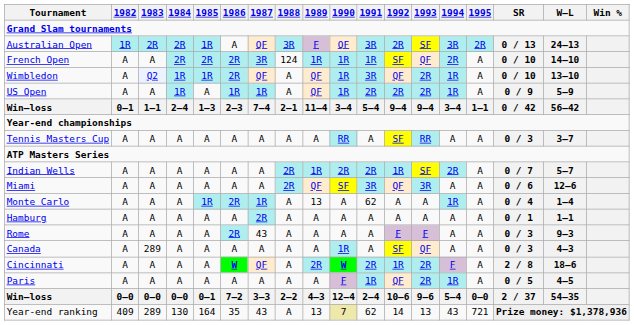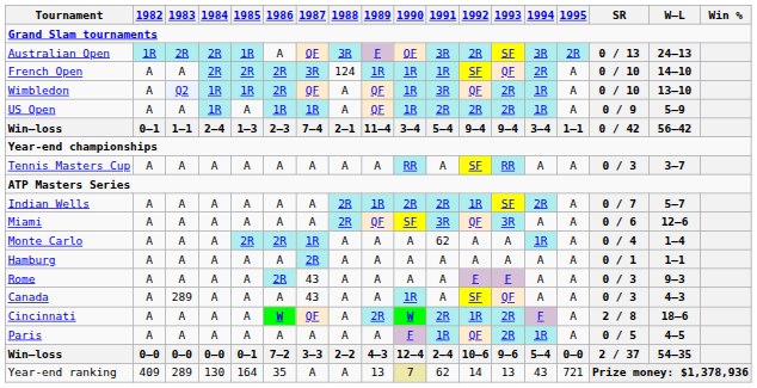 <table class=wikitable style=text-align:center;font-size:97%>
 <tr>
 <th>Tournament</th>
 <th><a href='#'>1982</a></th>
 <th><a href='#'>1983</a></th>
 <th><a href='#'>1984</a></th>
 <th><a href='#'>1985</a></th>
 <th><a href='#'>1986</a></th>
 <th><a href='#'>1987</a></th>
 <th><a href='#'>1988</a></th>
 <th><a href='#'>1989</a></th>
 <th><a href='#'>1990</a></th>
 <th><a href='#'>1991</a></th>
 <th><a href='#'>1992</a></th>
 <th><a href='#'>1993</a></th>
 <th><a href='#'>1994</a></th>
 <th><a href='#'>1995</a></th>
 <th>SR</th>
 <th>W–L</th>
 <th>Win %</th>
 </tr>
 <tr>
 <td colspan=23 align=left><strong><a href='#'>Grand Slam tournaments</a></strong></td>
 </tr>
 <tr>
 <td align=left><a href='#'>Australian Open</a></td>
 <td bgcolor=afeeee><a href='#'>1R</a></td>
 <td bgcolor=afeeee><a href='#'>2R</a></td>
 <td bgcolor=afeeee><a href='#'>2R</a></td>
 <td bgcolor=afeeee><a href='#'>1R</a></td>
 <td>A</td>
 <td bgcolor=ffebcd><a href='#'>QF</a></td>
 <td bgcolor=afeeee><a href='#'>3R</a></td>
 <td bgcolor=thistle><a href='#'>F</a></td>
 <td bgcolor=ffebcd><a href='#'>QF</a></td>
 <td bgcolor=afeeee><a href='#'>3R</a></td>
 <td bgcolor=afeeee><a href='#'>2R</a></td>
 <td bgcolor=yellow><a href='#'>SF</a></td>
 <td bgcolor=afeeee><a href='#'>3R</a></td>
 <td bgcolor=afeeee><a href='#'>2R</a></td>
 <th>0 / 13</th>
 <th>24–13</th>
 <th></th>
 </tr>
 <tr>
 <td align=left><a href='#'>French Open</a></td>
 <td>A</td>
 <td>A</td>
 <td bgcolor=afeeee><a href='#'>2R</a></td>
 <td bgcolor=afeeee><a href='#'>2R</a></td>
 <td bgcolor=afeeee><a href='#'>2R</a></td>
 <td bgcolor=afeeee><a href='#'>3R</a></td>
 <td align="center">124</td>
 <td bgcolor=afeeee><a href='#'>1R</a></td>
 <td bgcolor=afeeee><a href='#'>1R</a></td>
 <td bgcolor=afeeee><a href='#'>1R</a></td>
 <td bgcolor=yellow><a href='#'>SF</a></td>
 <td bgcolor=ffebcd><a href='#'>QF</a></td>
 <td bgcolor=afeeee><a href='#'>2R</a></td>
 <td>A</td>
 <th>0 / 10</th>
 <th>14–10</th>
 <th></th>
 </tr>
 <tr>
 <td align=left><a href='#'>Wimbledon</a></td>
 <td>A</td>
 <td bgcolor=ecf2ff><a href='#'>Q2</a></td>
 <td bgcolor=afeeee><a href='#'>1R</a></td>
 <td bgcolor=afeeee><a href='#'>1R</a></td>
 <td bgcolor=afeeee><a href='#'>2R</a></td>
 <td bgcolor=ffebcd><a href='#'>QF</a></td>
 <td>A</td>
 <td bgcolor=ffebcd><a href='#'>QF</a></td>
 <td bgcolor=afeeee><a href='#'>1R</a></td>
 <td bgcolor=afeeee><a href='#'>3R</a></td>
 <td bgcolor=ffebcd><a href='#'>QF</a></td>
 <td bgcolor=afeeee><a href='#'>2R</a></td>
 <td bgcolor=afeeee><a href='#'>1R</a></td>
 <td>A</td>
 <th>0 / 10</th>
 <th>13–10</th>
 <th></th>
 </tr>
 <tr>
 <td align=left><a href='#'>US Open</a></td>
 <td>A</td>
 <td>A</td>
 <td bgcolor=afeeee><a href='#'>1R</a></td>
 <td>A</td>
 <td bgcolor=afeeee><a href='#'>1R</a></td>
 <td bgcolor=afeeee><a href='#'>1R</a></td>
 <td>A</td>
 <td bgcolor=ffebcd><a href='#'>QF</a></td>
 <td bgcolor=afeeee><a href='#'>1R</a></td>
 <td bgcolor=afeeee><a href='#'>2R</a></td>
 <td bgcolor=afeeee><a href='#'>2R</a></td>
 <td bgcolor=afeeee><a href='#'>2R</a></td>
 <td bgcolor=afeeee><a href='#'>1R</a></td>
 <td>A</td>
 <th>0 / 9</th>
 <th>5–9</th>
 <th></th>
 </tr>
 <tr>
 <th style=text-align:left>Win–loss</th>
 <th>0–1</th>
 <th>1–1</th>
 <th>2–4</th>
 <th>1–3</th>
 <th>2–3</th>
 <th>7–4</th>
 <th>2–1</th>
 <th>11–4</th>
 <th>3–4</th>
 <th>5–4</th>
 <th>9–4</th>
 <th>9–4</th>
 <th>3–4</th>
 <th>1–1</th>
 <th>0 / 42</th>
 <th>56–42</th>
 <th></th>
 </tr>
 <tr>
 <td colspan=20 align=left><strong>Year-end championships</strong></td>
 </tr>
 <tr>
 <td align=left><a href='#'>Tennis Masters Cup</a></td>
 <td>A</td>
 <td>A</td>
 <td>A</td>
 <td>A</td>
 <td>A</td>
 <td>A</td>
 <td>A</td>
 <td>A</td>
 <td bgcolor=afeeee><a href='#'>RR</a></td>
 <td>A</td>
 <td bgcolor=yellow><a href='#'>SF</a></td>
 <td bgcolor=afeeee><a href='#'>RR</a></td>
 <td>A</td>
 <td>A</td>
 <th>0 / 3</th>
 <th>3–7</th>
 <th></th>
 </tr>
 <tr>
 <td colspan=23 align=left><strong>ATP Masters Series</strong></td>
 </tr>
 <tr>
 <td align=left><a href='#'>Indian Wells</a></td>
 <td>A</td>
 <td>A</td>
 <td>A</td>
 <td>A</td>
 <td>A</td>
 <td>A</td>
 <td bgcolor=afeeee><a href='#'>2R</a></td>
 <td bgcolor=afeeee><a href='#'>1R</a></td>
 <td bgcolor=afeeee><a href='#'>2R</a></td>
 <td bgcolor=afeeee><a href='#'>2R</a></td>
 <td bgcolor=afeeee><a href='#'>1R</a></td>
 <td bgcolor=yellow><a href='#'>SF</a></td>
 <td bgcolor=afeeee><a href='#'>2R</a></td>
 <td>A</td>
 <th>0 / 7</th>
 <th>5–7</th>
 <th></th>
 </tr>
 <tr>
 <td align=left><a href='#'>Miami</a></td>
 <td>A</td>
 <td>A</td>
 <td>A</td>
 <td>A</td>
 <td>A</td>
 <td>A</td>
 <td bgcolor=afeeee><a href='#'>2R</a></td>
 <td bgcolor=ffebcd><a href='#'>QF</a></td>
 <td bgcolor=yellow><a href='#'>SF</a></td>
 <td bgcolor=afeeee><a href='#'>3R</a></td>
 <td bgcolor=ffebcd><a href='#'>QF</a></td>
 <td bgcolor=afeeee><a href='#'>3R</a></td>
 <td>A</td>
 <td>A</td>
 <th>0 / 6</th>
 <th>12–6</th>
 <th></th>
 </tr>
 <tr>
 <td align=left><a href='#'>Monte Carlo</a></td>
 <td>A</td>
 <td>A</td>
 <td>A</td>
-<td bgcolor=afeeee><a href='#'>1R</a></td>
+<td bgcolor=afeeee><a href='#'>2R</a></td>
 <td bgcolor=afeeee><a href='#'>2R</a></td>
 <td bgcolor=afeeee><a href='#'>1R</a></td>
 <td>A</td>
-<td align="center">13</td>
+<td>A</td>
 <td>A</td>
 <td align="center">62</td>
 <td>A</td>
 <td>A</td>
 <td bgcolor=afeeee><a href='#'>1R</a></td>
 <td>A</td>
 <th>0 / 4</th>
 <th>1–4</th>
 <th></th>
 </tr>
 <tr>
 <td align=left><a href='#'>Hamburg</a></td>
 <td>A</td>
 <td>A</td>
 <td>A</td>
 <td>A</td>
 <td>A</td>
 <td bgcolor=afeeee><a href='#'>2R</a></td>
 <td>A</td>
 <td>A</td>
 <td>A</td>
 <td>A</td>
 <td>A</td>
 <td>A</td>
 <td>A</td>
 <td>A</td>
 <th>0 / 1</th>
 <th>1–1</th>
 <th></th>
 </tr>
 <tr>
 <td align=left><a href='#'>Rome</a></td>
 <td>A</td>
 <td>A</td>
 <td>A</td>
 <td>A</td>
 <td bgcolor=afeeee><a href='#'>2R</a></td>
 <td align="center">43</td>
 <td>A</td>
 <td>A</td>
 <td>A</td>
 <td>A</td>
 <td bgcolor=thistle><a href='#'>F</a></td>
 <td bgcolor=thistle><a href='#'>F</a></td>
 <td>A</td>
 <td>A</td>
 <th>0 / 3</th>
 <th>9–3</th>
 <th></th>
 </tr>
 <tr>
 <td align=left><a href='#'>Canada</a></td>
 <td>A</td>
 <td align="center">289</td>
 <td>A</td>
 <td>A</td>
 <td>A</td>
-<td>A</td>
+<td align="center">43</td>
 <td>A</td>
 <td>A</td>
 <td bgcolor=afeeee><a href='#'>1R</a></td>
 <td>A</td>
 <td bgcolor=yellow><a href='#'>SF</a></td>
 <td bgcolor=ffebcd><a href='#'>QF</a></td>
 <td>A</td>
 <td>A</td>
 <th>0 / 3</th>
 <th>4–3</th>
 <th></th>
 </tr>
 <tr>
 <td align=left><a href='#'>Cincinnati</a></td>
 <td>A</td>
 <td>A</td>
 <td>A</td>
 <td>A</td>
 <td bgcolor=lime><a href='#'><strong>W</strong></a></td>
 <td bgcolor=ffebcd><a href='#'>QF</a></td>
 <td>A</td>
 <td bgcolor=afeeee><a href='#'>2R</a></td>
 <td bgcolor=lime><a href='#'><strong>W</strong></a></td>
 <td bgcolor=afeeee><a href='#'>2R</a></td>
 <td bgcolor=afeeee><a href='#'>1R</a></td>
 <td bgcolor=afeeee><a href='#'>2R</a></td>
 <td bgcolor=thistle><a href='#'>F</a></td>
 <td>A</td>
 <th>2 / 8</th>
 <th>18–6</th>
 <th></th>
 </tr>
 <tr>
 <td align=left><a href='#'>Paris</a></td>
 <td>A</td>
 <td>A</td>
 <td>A</td>
 <td>A</td>
 <td>A</td>
 <td>A</td>
 <td>A</td>
 <td>A</td>
 <td bgcolor=thistle><a href='#'>F</a></td>
 <td bgcolor=afeeee><a href='#'>1R</a></td>
 <td bgcolor=ffebcd><a href='#'>QF</a></td>
 <td bgcolor=afeeee><a href='#'>2R</a></td>
 <td bgcolor=afeeee><a href='#'>1R</a></td>
 <td>A</td>
 <th>0 / 5</th>
 <th>4–5</th>
 <th></th>
 </tr>
 <tr>
 <th style=text-align:left>Win–loss</th>
 <th>0–0</th>
 <th>0–0</th>
 <th>0–0</th>
 <th>0–1</th>
 <th>7–2</th>
 <th>3–3</th>
 <th>2–2</th>
 <th>4–3</th>
 <th>12–4</th>
 <th>2–4</th>
 <th>10–6</th>
 <th>9–6</th>
 <th>5–4</th>
 <th>0–0</th>
 <th>2 / 37</th>
 <th>54–35</th>
 <th></th>
 </tr>
 <tr>
 <td style=text-align:left>Year-end ranking</td>
 <td align="center">409</td>
 <td align="center">289</td>
 <td align="center">130</td>
 <td align="center">164</td>
 <td align="center">35</td>
-<td align="center">43</td>
+<td>A</td>
 <td>A</td>
 <td align="center">13</td>
 <td align="center" style="background:#EEE8AA;">7</td>
 <td align="center">62</td>
 <td align="center">14</td>
 <td align="center">13</td>
 <td align="center">43</td>
 <td align="center">721</td>
 <th colspan=3 align="center" style="background:#EFEFEF;">Prize money: $1,378,936</th>
 </tr>
 </table>
